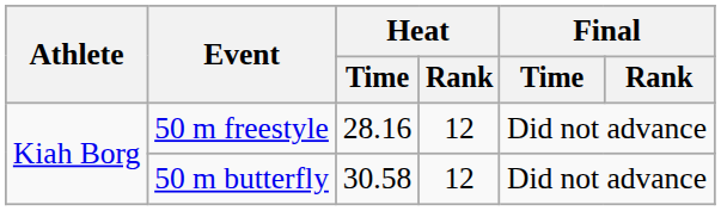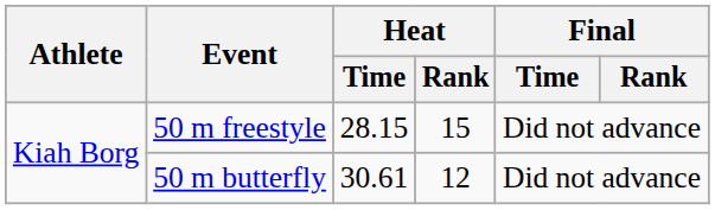 <table class="wikitable" style="text-align:center; font-size:90%">
 <tr>
 <th rowspan="2">Athlete</th>
 <th rowspan="2">Event</th>
 <th colspan="2">Heat</th>
 <th colspan="2">Final</th>
 </tr>
 <tr style="font-size:95%">
 <th>Time</th>
 <th>Rank</th>
 <th>Time</th>
 <th>Rank</th>
 </tr>
 <tr>
 <td align=left rowspan=2><a href='#'>Kiah Borg</a></td>
 <td align=left><a href='#'>50 m freestyle</a></td>
-<td>28.16</td>
-<td>12</td>
+<td>28.15</td>
+<td>15</td>
 <td colspan=2>Did not advance</td>
 </tr>
 <tr>
 <td align=left><a href='#'>50 m butterfly</a></td>
-<td>30.58</td>
+<td>30.61</td>
 <td>12</td>
 <td colspan=2>Did not advance</td>
 </tr>
 </table>
